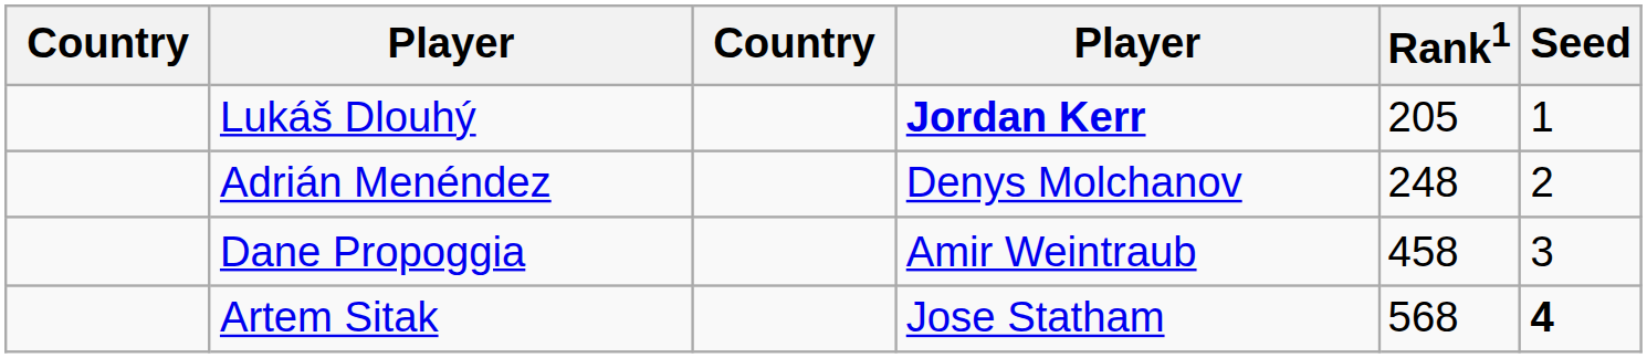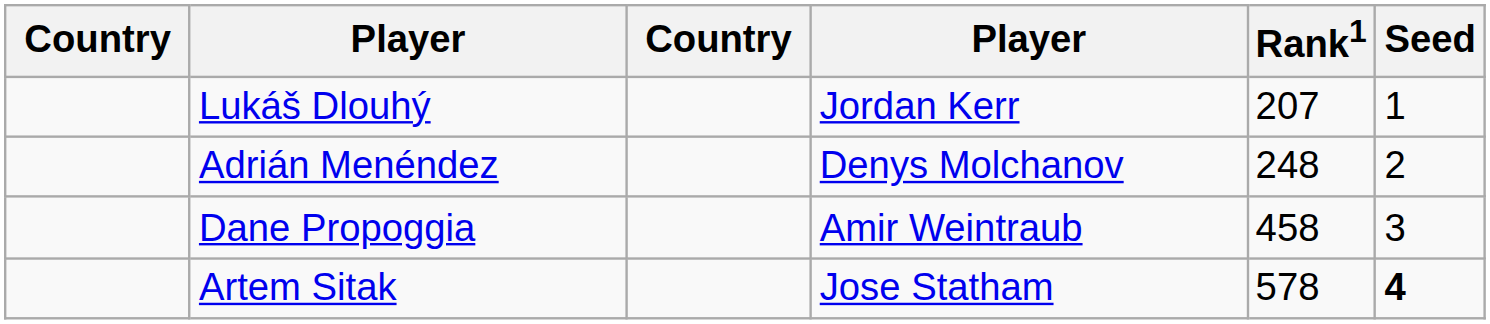 <table class="sortable wikitable">
 <tr>
 <th width="70">Country</th>
 <th width="175">Player</th>
 <th width="70">Country</th>
 <th width="175">Player</th>
 <th>Rank<sup>1</sup></th>
 <th>Seed</th>
 </tr>
 <tr>
 <td></td>
 <td><a href='#'>Lukáš Dlouhý</a></td>
 <td></td>
-<td><strong><a href='#'>Jordan Kerr</a></strong></td>
-<td>205</td>
+<td><a href='#'>Jordan Kerr</a></td>
+<td>207</td>
 <td>1</td>
 </tr>
 <tr>
 <td></td>
 <td><a href='#'>Adrián Menéndez</a></td>
 <td></td>
 <td><a href='#'>Denys Molchanov</a></td>
 <td>248</td>
 <td>2</td>
 </tr>
 <tr>
 <td></td>
 <td><a href='#'>Dane Propoggia</a></td>
 <td></td>
 <td><a href='#'>Amir Weintraub</a></td>
 <td>458</td>
 <td>3</td>
 </tr>
 <tr>
 <td></td>
 <td><a href='#'>Artem Sitak</a></td>
 <td></td>
 <td><a href='#'>Jose Statham</a></td>
-<td>568</td>
+<td>578</td>
 <td><strong>4</strong></td>
 </tr>
 </table>
